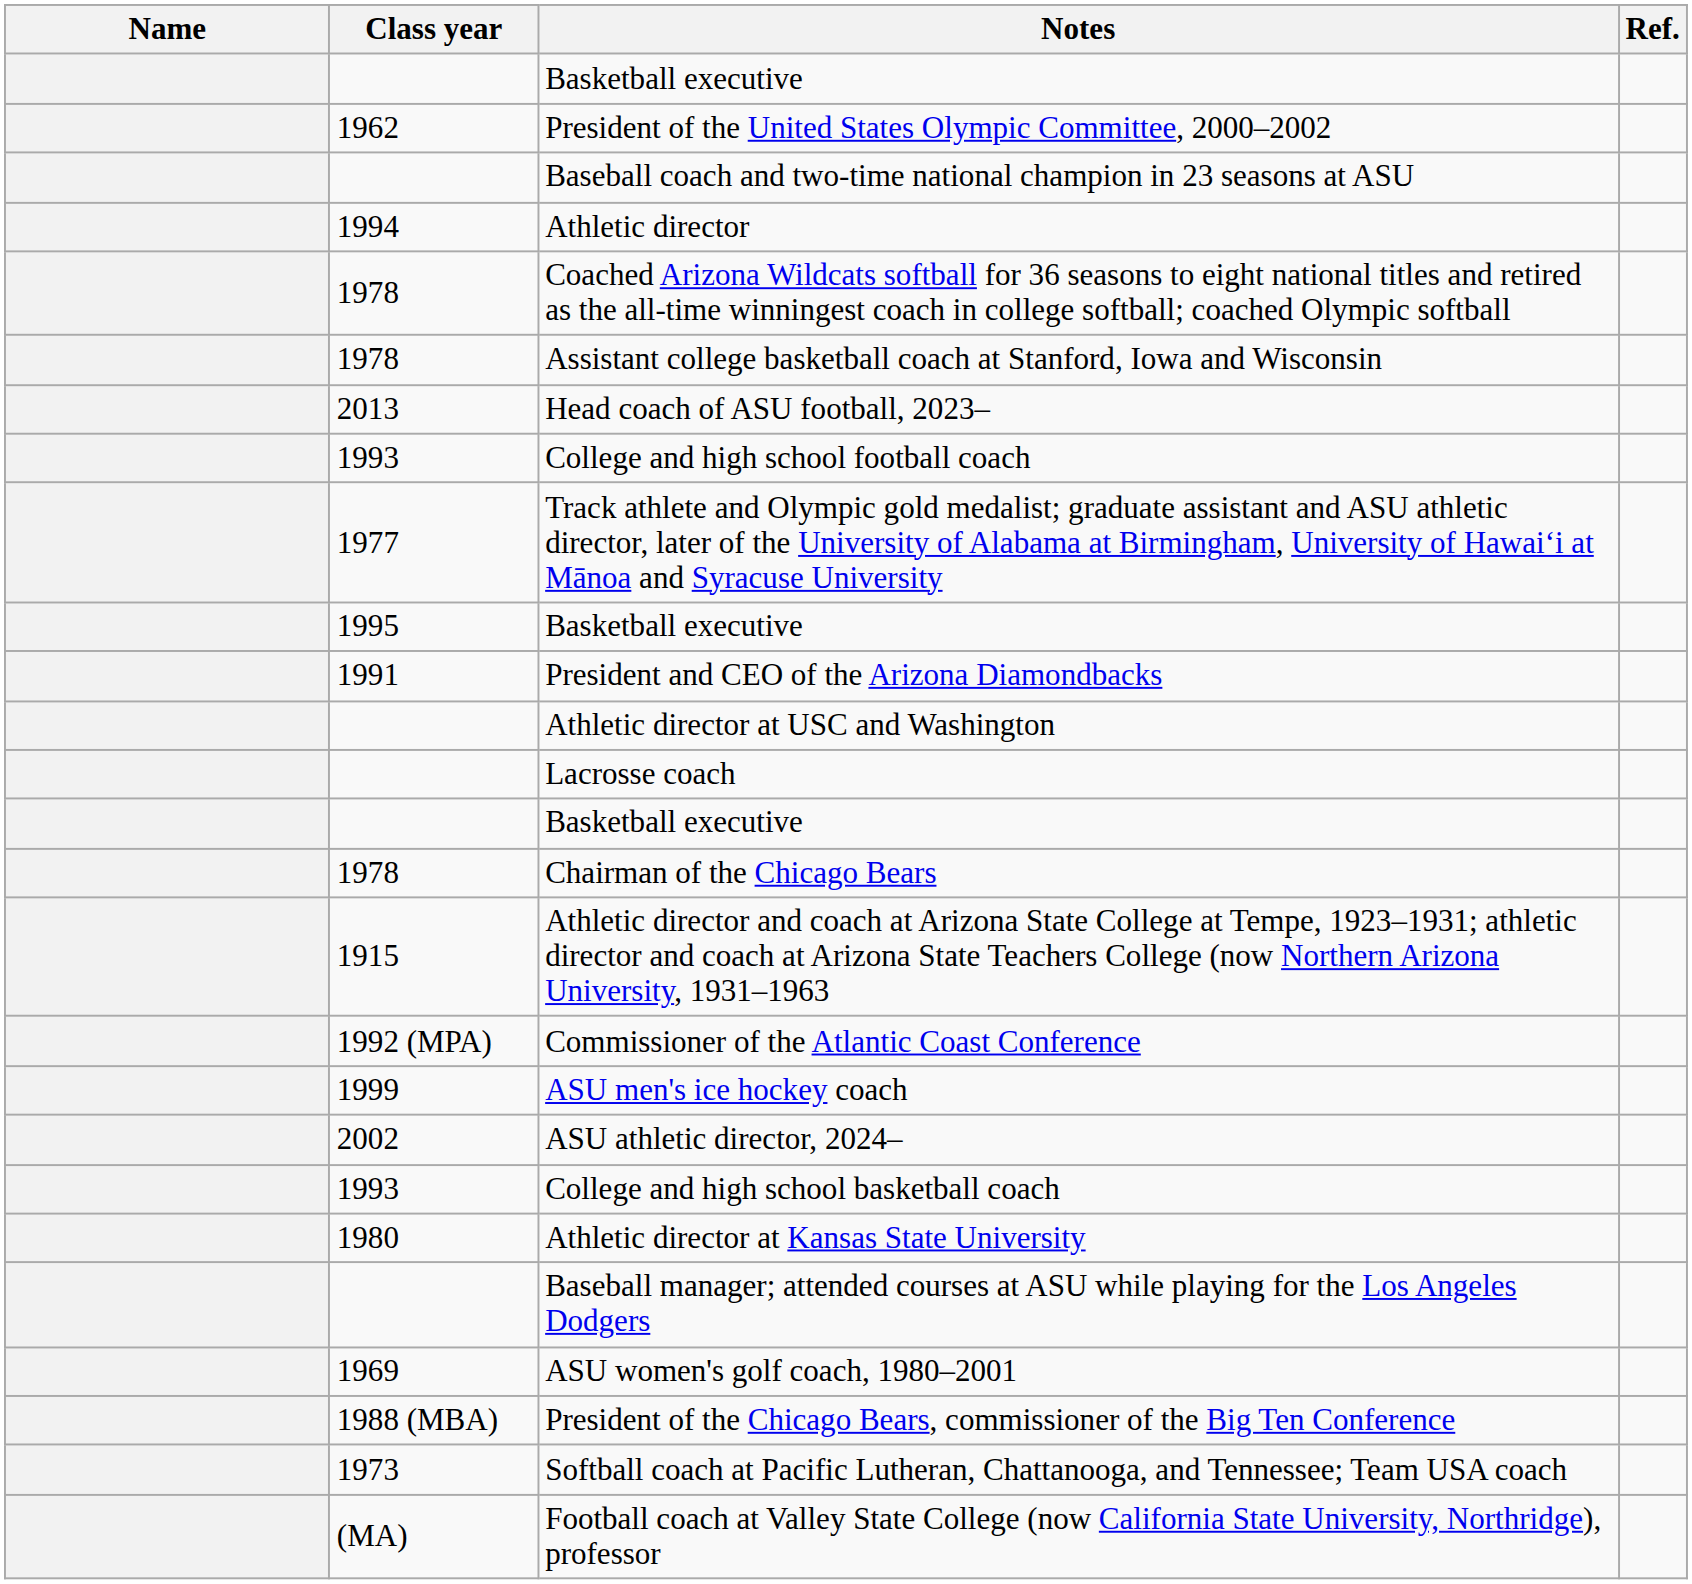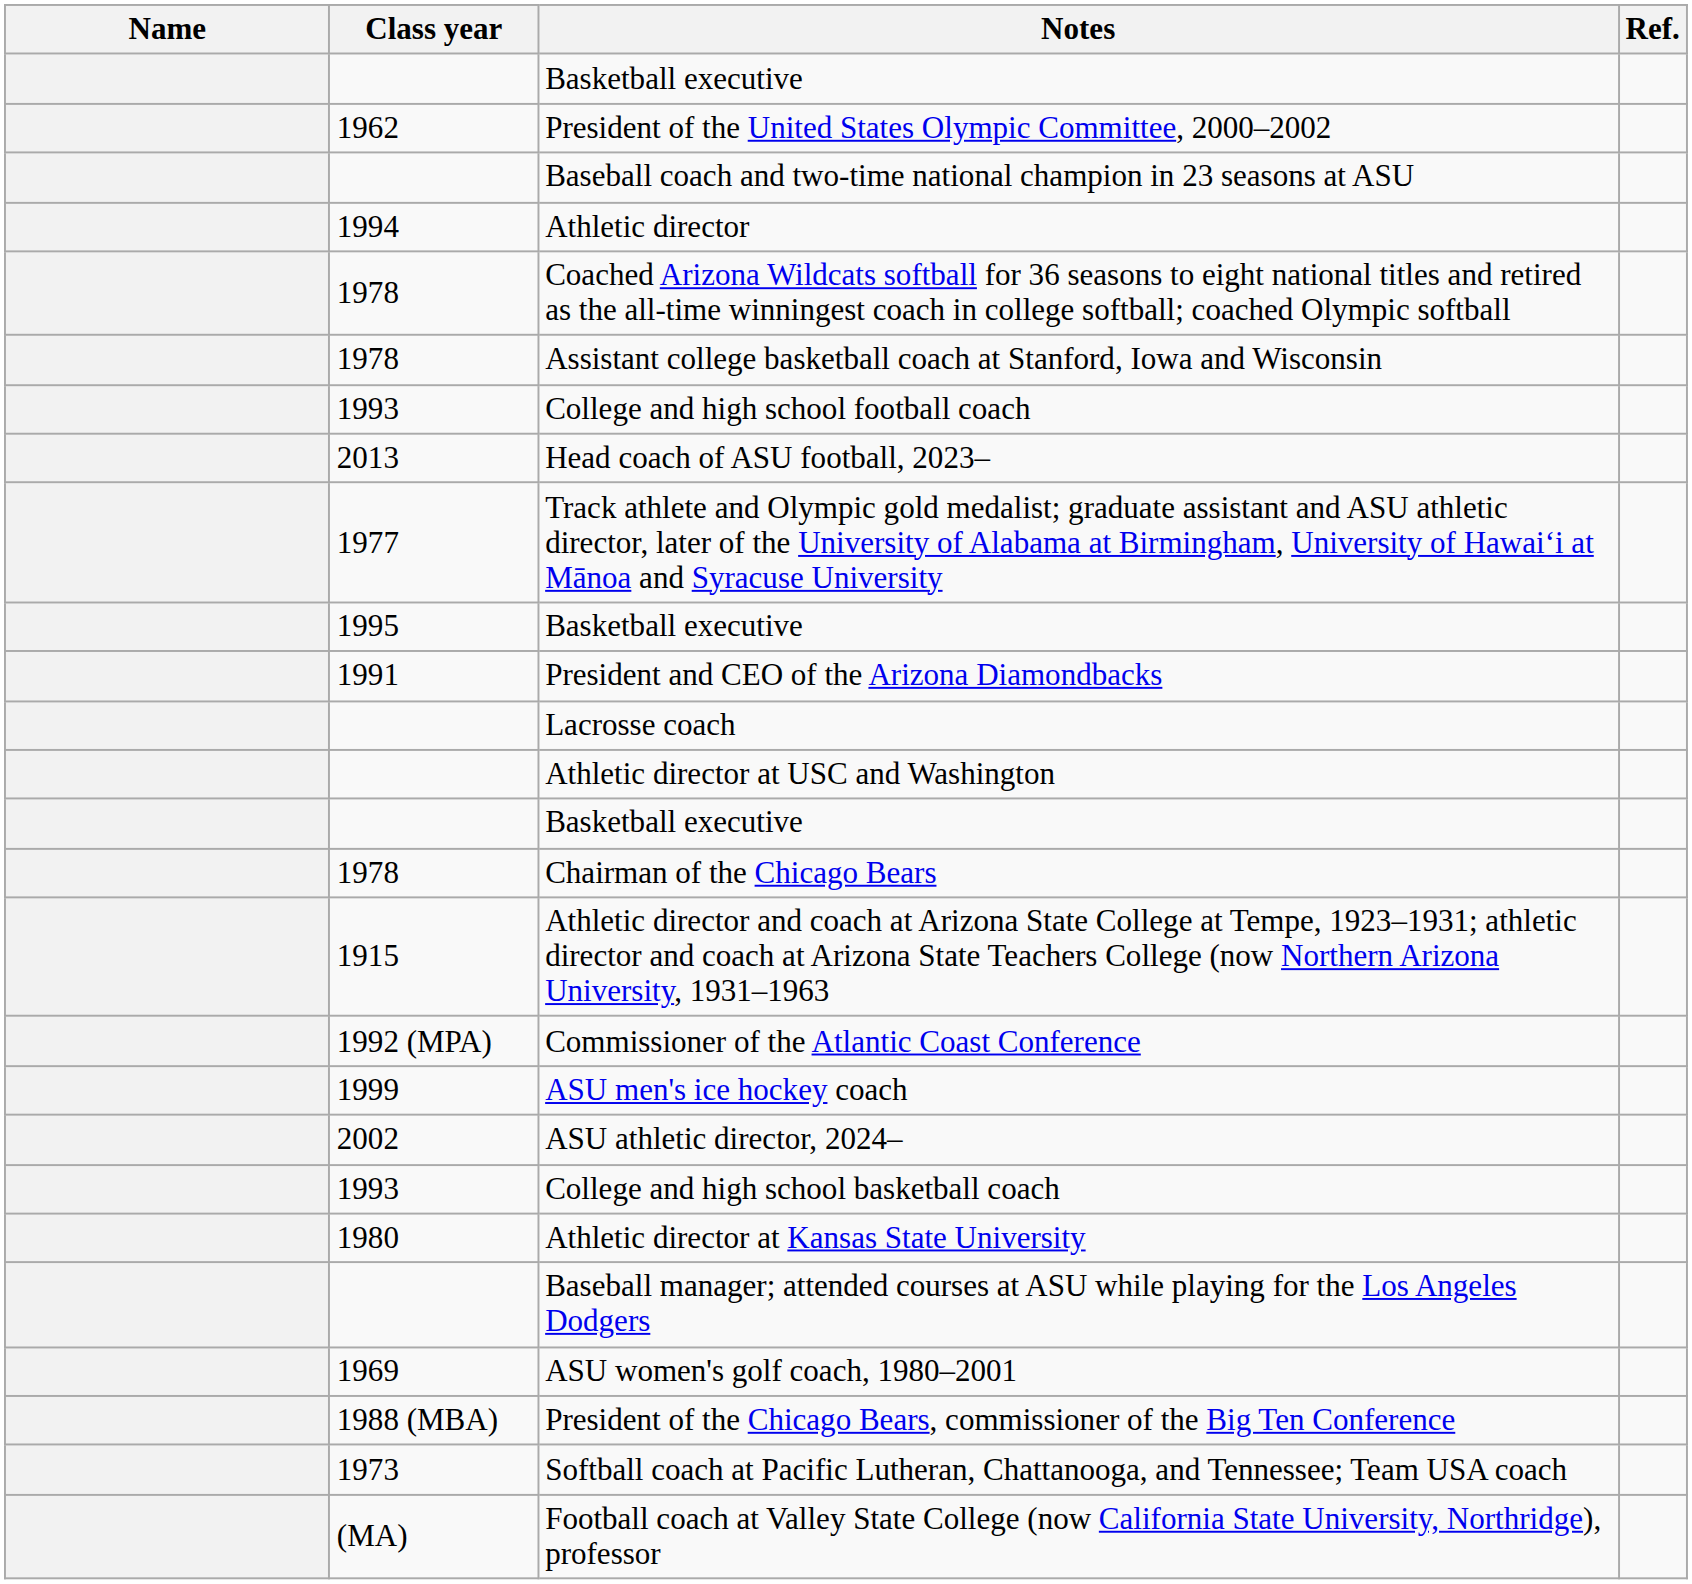 <table class="wikitable sortable">
 <tr>
 <th scope = "col" width="160">Name</th>
 <th scope = "col" width="100">Class year</th>
 <th scope = "col" width="*" class="unsortable">Notes</th>
 <th scope = "col" width="*" class="unsortable">Ref.</th>
 </tr>
 <tr>
 <th scope = "row"></th>
 <td></td>
 <td>Basketball executive</td>
 <td></td>
 </tr>
 <tr>
 <th scope = "row"></th>
 <td>1962</td>
 <td>President of the <a href='#'>United States Olympic Committee</a>, 2000–2002</td>
 <td></td>
 </tr>
 <tr>
 <th scope = "row"></th>
 <td></td>
 <td>Baseball coach and two-time national champion in 23 seasons at ASU</td>
 <td></td>
 </tr>
 <tr>
 <th scope = "row"></th>
 <td>1994</td>
 <td>Athletic director</td>
 <td></td>
 </tr>
 <tr>
 <th scope = "row"></th>
 <td>1978 </td>
 <td>Coached <a href='#'>Arizona Wildcats softball</a> for 36 seasons to eight national titles and retired as the all-time winningest coach in college softball; coached Olympic softball</td>
 <td></td>
 </tr>
 <tr>
 <th scope = "row"></th>
 <td>1978 </td>
 <td>Assistant college basketball coach at Stanford, Iowa and Wisconsin</td>
 <td></td>
 </tr>
 <tr>
 <th scope = "row"></th>
-<td>2013</td>
-<td>Head coach of ASU football, 2023–</td>
+<td>1993</td>
+<td>College and high school football coach</td>
 <td></td>
 </tr>
 <tr>
 <th scope = "row"></th>
-<td>1993</td>
-<td>College and high school football coach</td>
+<td>2013</td>
+<td>Head coach of ASU football, 2023–</td>
 <td></td>
 </tr>
 <tr>
 <th scope = "row"></th>
 <td>1977</td>
 <td>Track athlete and Olympic gold medalist; graduate assistant and ASU athletic director, later of the <a href='#'>University of Alabama at Birmingham</a>, <a href='#'>University of Hawaiʻi at Mānoa</a> and <a href='#'>Syracuse University</a></td>
 <td></td>
 </tr>
 <tr>
 <th scope = "row"></th>
 <td>1995</td>
 <td>Basketball executive</td>
 <td></td>
 </tr>
 <tr>
 <th scope = "row"></th>
 <td>1991</td>
 <td>President and CEO of the <a href='#'>Arizona Diamondbacks</a></td>
 <td></td>
 </tr>
 <tr>
 <th scope = "row"></th>
 <td></td>
-<td>Athletic director at USC and Washington</td>
+<td>Lacrosse coach</td>
 <td></td>
 </tr>
 <tr>
 <th scope = "row"></th>
 <td></td>
-<td>Lacrosse coach</td>
+<td>Athletic director at USC and Washington</td>
 <td></td>
 </tr>
 <tr>
 <th scope = "row"></th>
 <td></td>
 <td>Basketball executive</td>
 <td></td>
 </tr>
 <tr>
 <th scope = "row"></th>
 <td>1978 </td>
 <td>Chairman of the <a href='#'>Chicago Bears</a></td>
 <td></td>
 </tr>
 <tr>
 <th scope = "row"></th>
 <td>1915</td>
 <td>Athletic director and coach at Arizona State College at Tempe, 1923–1931; athletic director and coach at Arizona State Teachers College (now <a href='#'>Northern Arizona University</a>, 1931–1963</td>
 <td></td>
 </tr>
 <tr>
 <th scope = "row"></th>
 <td>1992 (MPA)</td>
 <td>Commissioner of the <a href='#'>Atlantic Coast Conference</a></td>
 <td></td>
 </tr>
 <tr>
 <th scope = "row"></th>
 <td>1999</td>
 <td><a href='#'>ASU men's ice hockey</a> coach</td>
 <td></td>
 </tr>
 <tr>
 <th scope = "row"></th>
 <td>2002</td>
 <td>ASU athletic director, 2024–</td>
 <td></td>
 </tr>
 <tr>
 <th scope = "row"></th>
 <td>1993</td>
 <td>College and high school basketball coach</td>
 <td></td>
 </tr>
 <tr>
 <th scope = "row"></th>
 <td>1980</td>
 <td>Athletic director at <a href='#'>Kansas State University</a></td>
 <td></td>
 </tr>
 <tr>
 <th scope = "row"></th>
 <td></td>
 <td>Baseball manager; attended courses at ASU while playing for the <a href='#'>Los Angeles Dodgers</a></td>
 <td></td>
 </tr>
 <tr>
 <th scope = "row"></th>
 <td>1969</td>
 <td>ASU women's golf coach, 1980–2001</td>
 <td></td>
 </tr>
 <tr>
 <th scope = "row"></th>
 <td>1988 (MBA)</td>
 <td>President of the <a href='#'>Chicago Bears</a>, commissioner of the <a href='#'>Big Ten Conference</a></td>
 <td></td>
 </tr>
 <tr>
 <th scope = "row"></th>
 <td>1973</td>
 <td>Softball coach at Pacific Lutheran, Chattanooga, and Tennessee; Team USA coach</td>
 <td></td>
 </tr>
 <tr>
 <th scope = "row"></th>
 <td>(MA)</td>
 <td>Football coach at Valley State College (now <a href='#'>California State University, Northridge</a>), professor</td>
 <td></td>
 </tr>
 </table>
